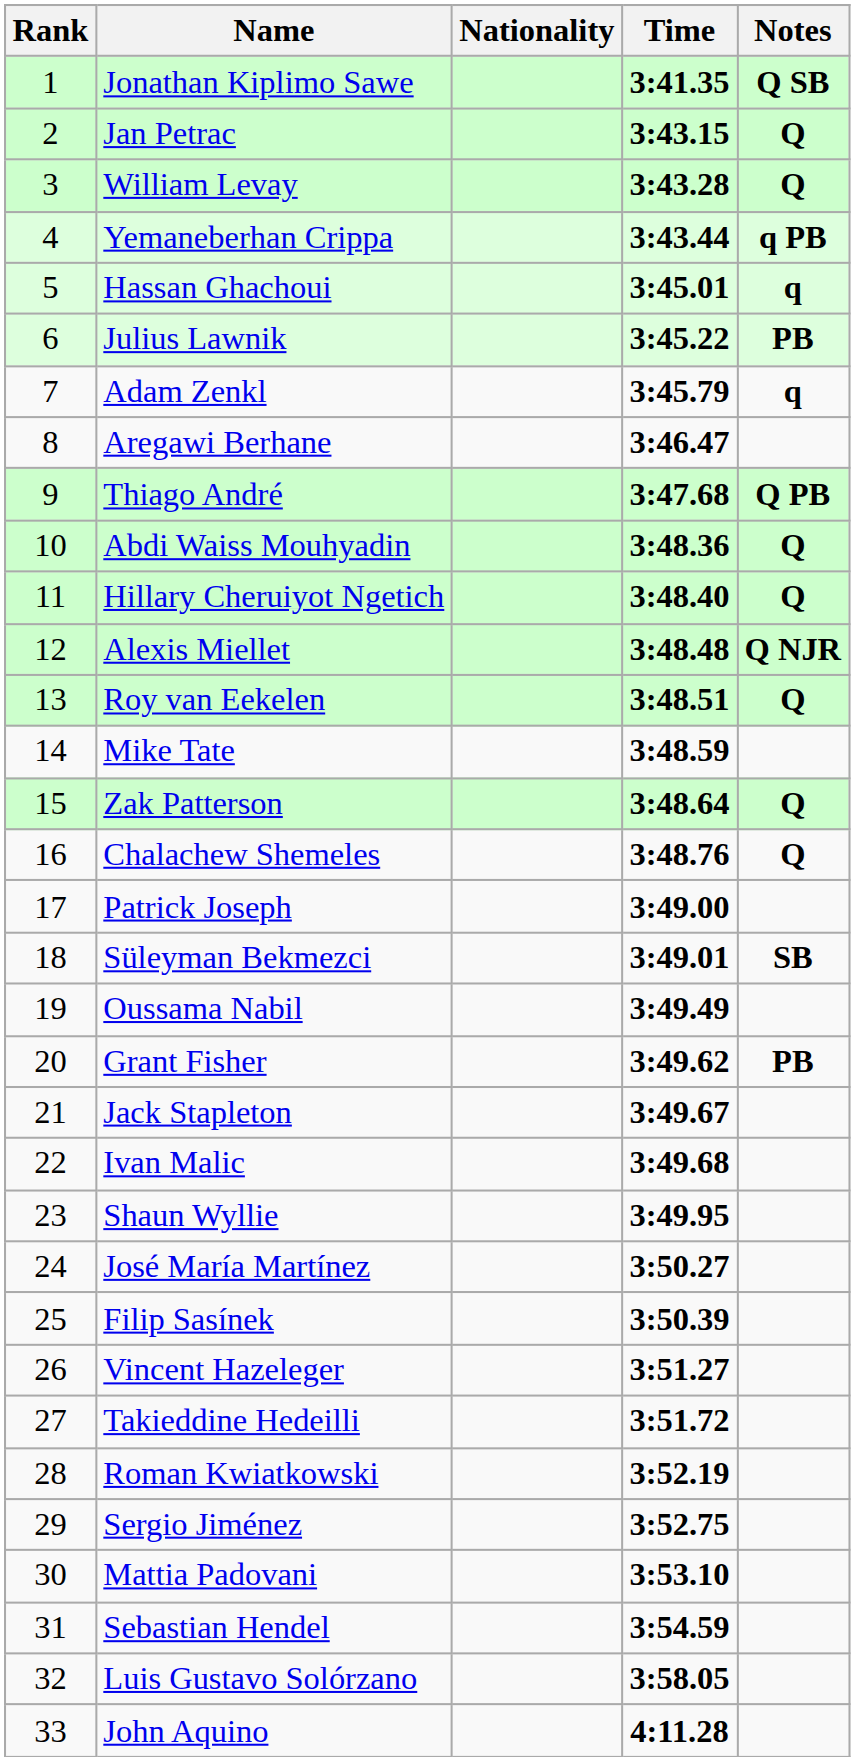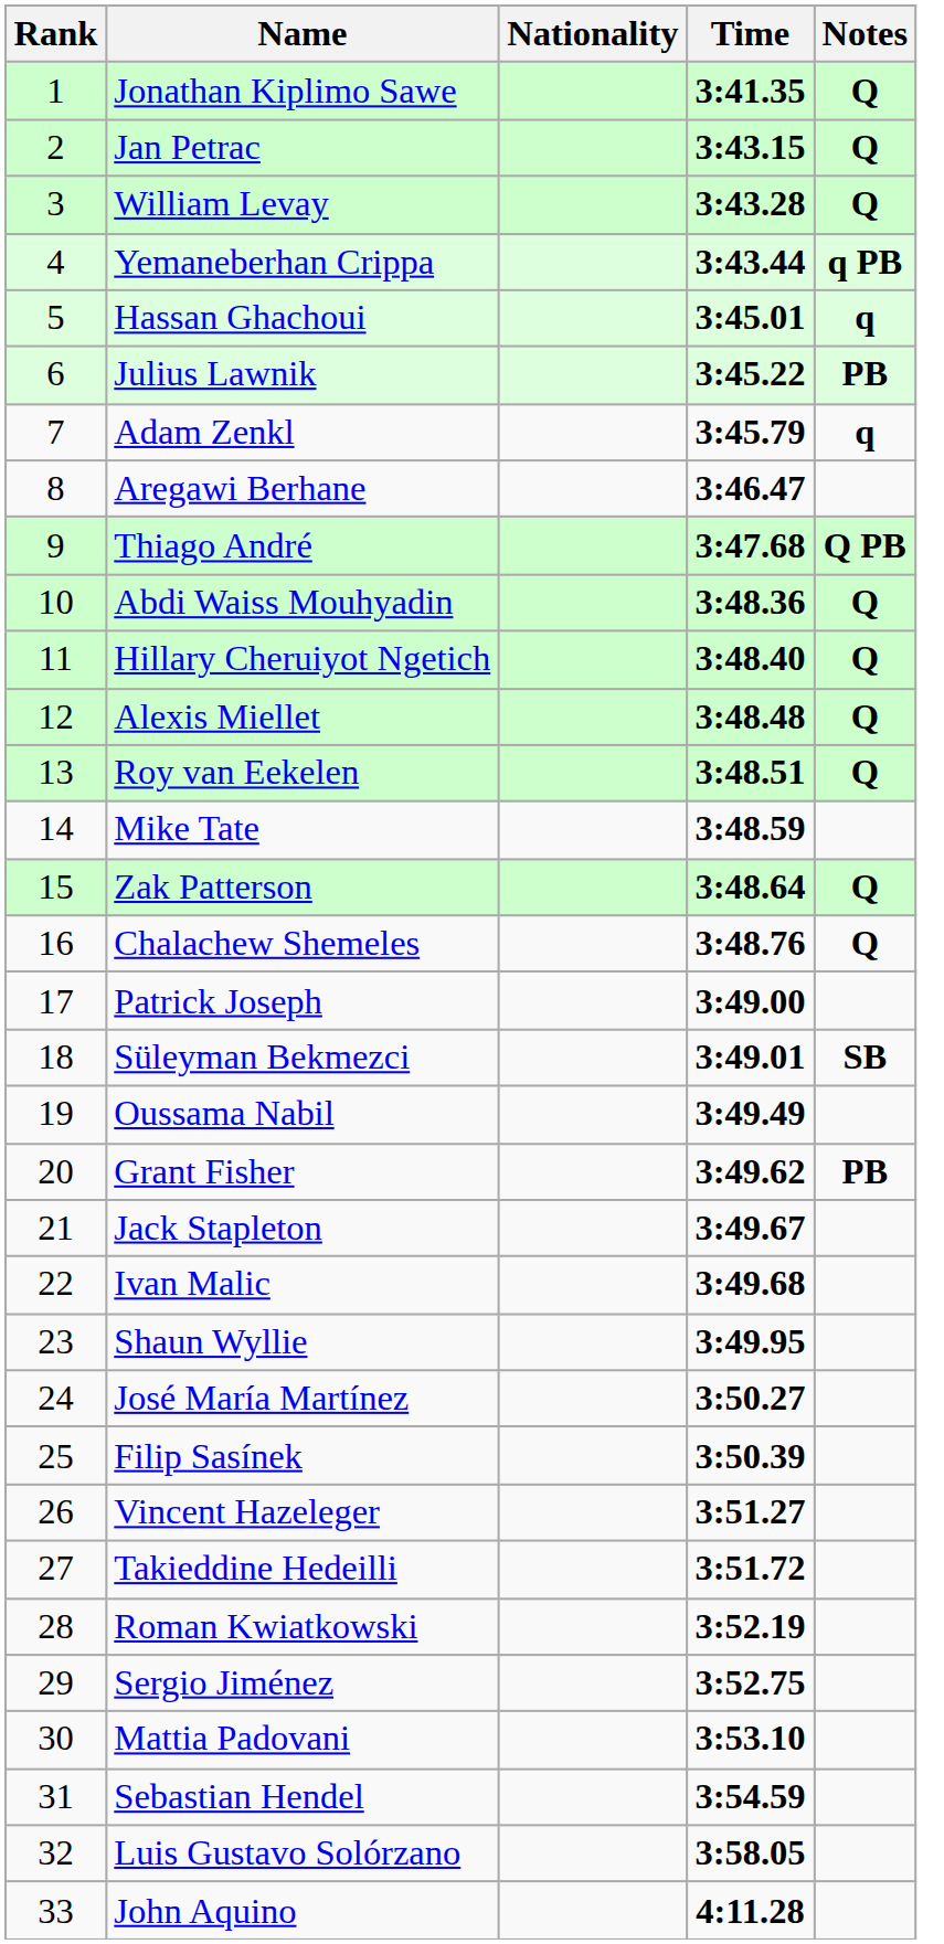 <table class="wikitable sortable" style="text-align:center">
 <tr>
 <th>Rank</th>
 <th>Name</th>
 <th>Nationality</th>
 <th>Time</th>
 <th>Notes</th>
 </tr>
 <tr bgcolor=ccffcc>
 <td>1</td>
 <td align=left><a href='#'>Jonathan Kiplimo Sawe</a></td>
 <td align=left></td>
 <td><strong>3:41.35</strong></td>
-<td><strong>Q SB</strong></td>
+<td><strong>Q</strong></td>
 </tr>
 <tr bgcolor=ccffcc>
 <td>2</td>
 <td align=left><a href='#'>Jan Petrac</a></td>
 <td align=left></td>
 <td><strong>3:43.15</strong></td>
 <td><strong>Q</strong></td>
 </tr>
 <tr bgcolor=ccffcc>
 <td>3</td>
 <td align=left><a href='#'>William Levay</a></td>
 <td align=left></td>
 <td><strong>3:43.28</strong></td>
 <td><strong>Q</strong></td>
 </tr>
 <tr bgcolor=ddffdd>
 <td>4</td>
 <td align=left><a href='#'>Yemaneberhan Crippa</a></td>
 <td align=left></td>
 <td><strong>3:43.44</strong></td>
 <td><strong>q PB</strong></td>
 </tr>
 <tr bgcolor=ddffdd>
 <td>5</td>
 <td align=left><a href='#'>Hassan Ghachoui</a></td>
 <td align=left></td>
 <td><strong>3:45.01</strong></td>
 <td><strong>q</strong></td>
 </tr>
 <tr bgcolor=ddffdd>
 <td>6</td>
 <td align=left><a href='#'>Julius Lawnik</a></td>
 <td align=left></td>
 <td><strong>3:45.22</strong></td>
 <td><strong>PB</strong></td>
 </tr>
 <tr>
 <td>7</td>
 <td align=left><a href='#'>Adam Zenkl</a></td>
 <td align=left></td>
 <td><strong>3:45.79</strong></td>
 <td><strong>q</strong></td>
 </tr>
 <tr>
 <td>8</td>
 <td align=left><a href='#'>Aregawi Berhane</a></td>
 <td align=left></td>
 <td><strong>3:46.47</strong></td>
 <td></td>
 </tr>
 <tr bgcolor=ccffcc>
 <td>9</td>
 <td align=left><a href='#'>Thiago André</a></td>
 <td align=left></td>
 <td><strong>3:47.68</strong></td>
 <td><strong>Q PB</strong></td>
 </tr>
 <tr bgcolor=ccffcc>
 <td>10</td>
 <td align=left><a href='#'>Abdi Waiss Mouhyadin</a></td>
 <td align=left></td>
 <td><strong>3:48.36</strong></td>
 <td><strong>Q</strong></td>
 </tr>
 <tr bgcolor=ccffcc>
 <td>11</td>
 <td align=left><a href='#'>Hillary Cheruiyot Ngetich</a></td>
 <td align=left></td>
 <td><strong>3:48.40</strong></td>
 <td><strong>Q</strong></td>
 </tr>
 <tr bgcolor=ccffcc>
 <td>12</td>
 <td align=left><a href='#'>Alexis Miellet</a></td>
 <td align=left></td>
 <td><strong>3:48.48</strong></td>
-<td><strong>Q NJR</strong></td>
+<td><strong>Q</strong></td>
 </tr>
 <tr bgcolor=ccffcc>
 <td>13</td>
 <td align=left><a href='#'>Roy van Eekelen</a></td>
 <td align=left></td>
 <td><strong>3:48.51</strong></td>
 <td><strong>Q</strong></td>
 </tr>
 <tr>
 <td>14</td>
 <td align=left><a href='#'>Mike Tate</a></td>
 <td align=left></td>
 <td><strong>3:48.59</strong></td>
 <td></td>
 </tr>
 <tr bgcolor=ccffcc>
 <td>15</td>
 <td align=left><a href='#'>Zak Patterson</a></td>
 <td align=left></td>
 <td><strong>3:48.64</strong></td>
 <td><strong>Q</strong></td>
 </tr>
 <tr>
 <td>16</td>
 <td align=left><a href='#'>Chalachew Shemeles</a></td>
 <td align=left></td>
 <td><strong>3:48.76</strong></td>
 <td><strong>Q</strong></td>
 </tr>
 <tr>
 <td>17</td>
 <td align=left><a href='#'>Patrick Joseph</a></td>
 <td align=left></td>
 <td><strong>3:49.00</strong></td>
 <td></td>
 </tr>
 <tr>
 <td>18</td>
 <td align=left><a href='#'>Süleyman Bekmezci</a></td>
 <td align=left></td>
 <td><strong>3:49.01</strong></td>
 <td><strong>SB</strong></td>
 </tr>
 <tr>
 <td>19</td>
 <td align=left><a href='#'>Oussama Nabil</a></td>
 <td align=left></td>
 <td><strong>3:49.49</strong></td>
 <td></td>
 </tr>
 <tr>
 <td>20</td>
 <td align=left><a href='#'>Grant Fisher</a></td>
 <td align=left></td>
 <td><strong>3:49.62</strong></td>
 <td><strong>PB</strong></td>
 </tr>
 <tr>
 <td>21</td>
 <td align=left><a href='#'>Jack Stapleton</a></td>
 <td align=left></td>
 <td><strong>3:49.67</strong></td>
 <td></td>
 </tr>
 <tr>
 <td>22</td>
 <td align=left><a href='#'>Ivan Malic</a></td>
 <td align=left></td>
 <td><strong>3:49.68</strong></td>
 <td></td>
 </tr>
 <tr>
 <td>23</td>
 <td align=left><a href='#'>Shaun Wyllie</a></td>
 <td align=left></td>
 <td><strong>3:49.95</strong></td>
 <td></td>
 </tr>
 <tr>
 <td>24</td>
 <td align=left><a href='#'>José María Martínez</a></td>
 <td align=left></td>
 <td><strong>3:50.27</strong></td>
 <td></td>
 </tr>
 <tr>
 <td>25</td>
 <td align=left><a href='#'>Filip Sasínek</a></td>
 <td align=left></td>
 <td><strong>3:50.39</strong></td>
 <td></td>
 </tr>
 <tr>
 <td>26</td>
 <td align=left><a href='#'>Vincent Hazeleger</a></td>
 <td align=left></td>
 <td><strong>3:51.27</strong></td>
 <td></td>
 </tr>
 <tr>
 <td>27</td>
 <td align=left><a href='#'>Takieddine Hedeilli</a></td>
 <td align=left></td>
 <td><strong>3:51.72</strong></td>
 <td></td>
 </tr>
 <tr>
 <td>28</td>
 <td align=left><a href='#'>Roman Kwiatkowski</a></td>
 <td align=left></td>
 <td><strong>3:52.19</strong></td>
 <td></td>
 </tr>
 <tr>
 <td>29</td>
 <td align=left><a href='#'>Sergio Jiménez</a></td>
 <td align=left></td>
 <td><strong>3:52.75</strong></td>
 <td></td>
 </tr>
 <tr>
 <td>30</td>
 <td align=left><a href='#'>Mattia Padovani</a></td>
 <td align=left></td>
 <td><strong>3:53.10</strong></td>
 <td></td>
 </tr>
 <tr>
 <td>31</td>
 <td align=left><a href='#'>Sebastian Hendel</a></td>
 <td align=left></td>
 <td><strong>3:54.59</strong></td>
 <td></td>
 </tr>
 <tr>
 <td>32</td>
 <td align=left><a href='#'>Luis Gustavo Solórzano</a></td>
 <td align=left></td>
 <td><strong>3:58.05</strong></td>
 <td></td>
 </tr>
 <tr>
 <td>33</td>
 <td align=left><a href='#'>John Aquino</a></td>
 <td align=left></td>
 <td><strong>4:11.28</strong></td>
 <td></td>
 </tr>
 </table>
